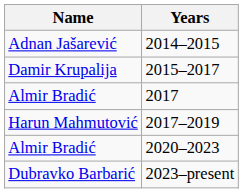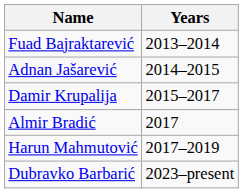 <table class="wikitable">
 <tr>
 <th>Name</th>
 <th>Years</th>
+</tr>
+<tr>
+<td> <a href='#'>Fuad Bajraktarević</a></td>
+<td>2013–2014</td>
 </tr>
 <tr>
 <td> <a href='#'>Adnan Jašarević</a></td>
 <td>2014–2015</td>
 </tr>
 <tr>
 <td> <a href='#'>Damir Krupalija</a></td>
 <td>2015–2017</td>
 </tr>
 <tr>
 <td> <a href='#'>Almir Bradić</a></td>
 <td>2017</td>
 </tr>
 <tr>
 <td> <a href='#'>Harun Mahmutović</a></td>
 <td>2017–2019</td>
 </tr>
 <tr>
-<td> <a href='#'>Almir Bradić</a></td>
-<td>2020–2023</td>
-</tr>
-<tr>
 <td> <a href='#'>Dubravko Barbarić</a></td>
 <td>2023–present</td>
 </tr>
 </table>
